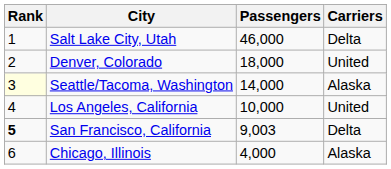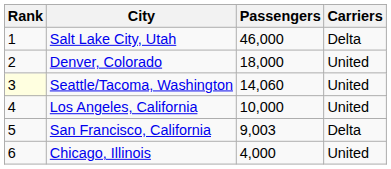 <table class="wikitable sortable" style="font-size: 95%">
 <tr>
 <th>Rank</th>
 <th>City</th>
 <th>Passengers</th>
 <th>Carriers</th>
 </tr>
 <tr>
 <td>1</td>
 <td><a href='#'>Salt Lake City, Utah</a></td>
 <td>46,000</td>
 <td>Delta</td>
 </tr>
 <tr>
 <td>2</td>
 <td><a href='#'>Denver, Colorado</a></td>
 <td>18,000</td>
 <td>United</td>
 </tr>
 <tr>
 <td style="background: lightyellow;">3</td>
 <td><a href='#'>Seattle/Tacoma, Washington</a></td>
-<td>14,000</td>
-<td>Alaska</td>
+<td>14,060</td>
+<td>United</td>
 </tr>
 <tr>
 <td>4</td>
 <td><a href='#'>Los Angeles, California</a></td>
 <td>10,000</td>
 <td>United</td>
 </tr>
 <tr>
-<td><strong>5</strong></td>
+<td>5</td>
 <td><a href='#'>San Francisco, California</a></td>
 <td>9,003</td>
 <td>Delta</td>
 </tr>
 <tr>
 <td>6</td>
 <td><a href='#'>Chicago, Illinois</a></td>
 <td>4,000</td>
-<td>Alaska</td>
+<td>United</td>
 </tr>
 </table>
